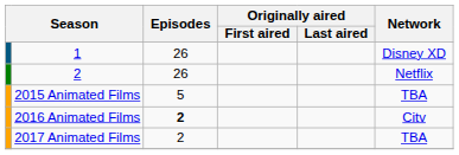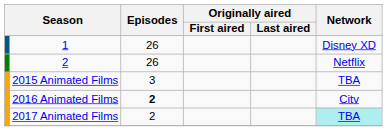 <table class="wikitable" style="text-align: center;">
 <tr>
 <th style="padding: 0 8px;" colspan="2" rowspan="2">Season</th>
 <th style="padding: 0 8px;" rowspan="2">Episodes</th>
 <th colspan="2">Originally aired</th>
 <th rowspan="2">Network</th>
 </tr>
 <tr>
 <th style="padding: 0 8px;">First aired</th>
 <th style="padding: 0 8px;">Last aired</th>
 </tr>
 <tr>
 <td style="background:#025880; color:white;"></td>
 <td><a href='#'>1</a></td>
 <td>26</td>
 <td style="padding: 0 8px;"></td>
 <td style="padding: 0 8px;"></td>
 <td style="padding: 0 8px;"><a href='#'>Disney XD</a></td>
 </tr>
 <tr>
 <td style="background:green; color:white;"></td>
 <td><a href='#'>2</a></td>
 <td>26</td>
 <td style="padding: 0 8px;"></td>
 <td style="padding: 0 8px;"></td>
 <td style="padding: 0 8px;"><a href='#'>Netflix</a></td>
 </tr>
 <tr>
 <td style="background:orange; color:white;"></td>
 <td><a href='#'>2015 Animated Films</a></td>
-<td>5</td>
+<td>3</td>
 <td style="padding: 0 8px;"></td>
 <td style="padding: 0 8px;"></td>
 <td style="padding: 0 8px;"><a href='#'>TBA</a></td>
 </tr>
 <tr>
 <td style="background:orange; color:white;"></td>
 <td><a href='#'>2016 Animated Films</a></td>
 <td><strong>2</strong></td>
 <td style="padding: 0 8px;"></td>
 <td style="padding: 0 8px;"></td>
 <td style="padding: 0 8px;"><a href='#'>Citv</a></td>
 </tr>
 <tr>
 <td style="background:orange; color:white;"></td>
 <td><a href='#'>2017 Animated Films</a></td>
 <td>2</td>
 <td style="padding: 0 8px;"></td>
 <td style="padding: 0 8px;"></td>
-<td style="padding: 0 8px;"><a href='#'>TBA</a></td>
+<td style="background: paleturquoise; padding: 0 8px;"><a href='#'>TBA</a></td>
 </tr>
 <tr>
 </tr>
 </table>
